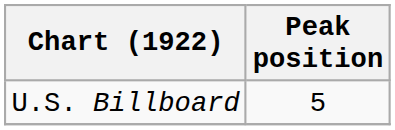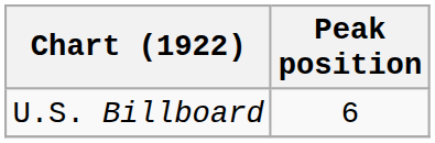 <table class="wikitable">
 <tr>
 <th>Chart (1922)</th>
 <th>Peak<br>position</th>
 </tr>
 <tr>
 <td>U.S. <em>Billboard</em></td>
-<td style="text-align:center;">5</td>
+<td style="text-align:center;">6</td>
 </tr>
 <tr>
 </tr>
 </table>
